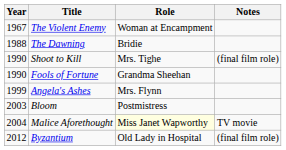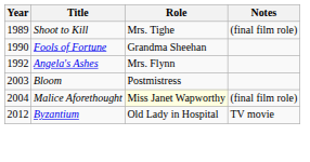 <table class="wikitable">
 <tr>
 <th>Year</th>
 <th>Title</th>
 <th>Role</th>
 <th>Notes</th>
 </tr>
 <tr>
-<td>1967</td>
-<td><em><a href='#'>The Violent Enemy</a></em></td>
-<td>Woman at Encampment</td>
-<td></td>
-</tr>
-<tr>
-<td>1988</td>
-<td><em><a href='#'>The Dawning</a></em></td>
-<td>Bridie</td>
-<td></td>
-</tr>
-<tr>
-<td>1990</td>
+<td>1989</td>
 <td><em>Shoot to Kill</em></td>
 <td>Mrs. Tighe</td>
 <td>(final film role)</td>
 </tr>
 <tr>
 <td>1990</td>
 <td><em><a href='#'>Fools of Fortune</a></em></td>
 <td>Grandma Sheehan</td>
 <td></td>
 </tr>
 <tr>
-<td>1999</td>
+<td>1992</td>
 <td><em><a href='#'>Angela's Ashes</a></em></td>
 <td>Mrs. Flynn</td>
 <td></td>
 </tr>
 <tr>
 <td>2003</td>
 <td><em>Bloom</em></td>
 <td>Postmistress</td>
 <td></td>
 </tr>
 <tr>
 <td>2004</td>
 <td><em>Malice Aforethought</em></td>
 <td style="background: lightyellow;">Miss Janet Wapworthy</td>
-<td>TV movie</td>
+<td>(final film role)</td>
 </tr>
 <tr>
 <td>2012</td>
 <td><em><a href='#'>Byzantium</a></em></td>
 <td>Old Lady in Hospital</td>
-<td>(final film role)</td>
+<td>TV movie</td>
 </tr>
 </table>
